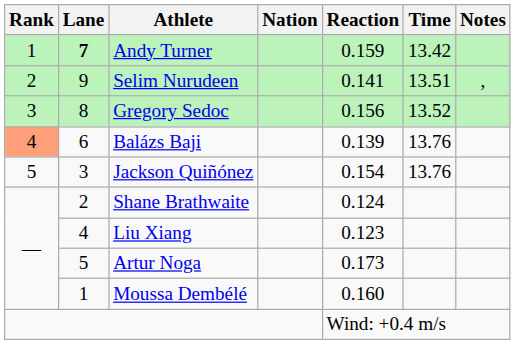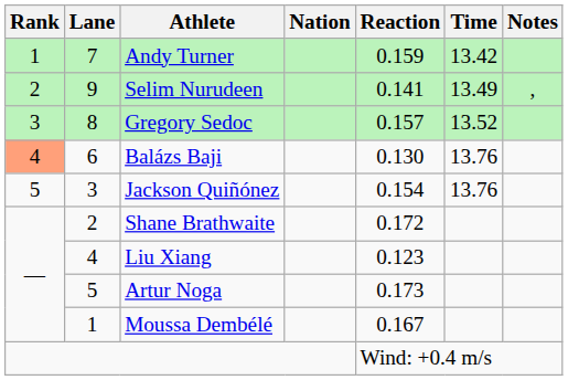 <table class="wikitable sortable" style="text-align:center">
 <tr>
 <th>Rank</th>
 <th>Lane</th>
 <th>Athlete</th>
 <th>Nation</th>
 <th>Reaction</th>
 <th>Time</th>
 <th>Notes</th>
 </tr>
 <tr bgcolor=bbf3bb>
 <td>1</td>
-<td><strong>7</strong></td>
+<td>7</td>
 <td align=left><a href='#'>Andy Turner</a></td>
 <td align=left></td>
 <td>0.159</td>
 <td>13.42</td>
 <td></td>
 </tr>
 <tr bgcolor=bbf3bb>
 <td>2</td>
 <td>9</td>
 <td align=left><a href='#'>Selim Nurudeen</a></td>
 <td align=left></td>
 <td>0.141</td>
-<td>13.51</td>
+<td>13.49</td>
 <td>, </td>
 </tr>
 <tr bgcolor=bbf3bb>
 <td>3</td>
 <td>8</td>
 <td align=left><a href='#'>Gregory Sedoc</a></td>
 <td align=left></td>
-<td>0.156</td>
+<td>0.157</td>
 <td>13.52</td>
 <td></td>
 </tr>
 <tr>
 <td style="background: lightsalmon;">4</td>
 <td>6</td>
 <td align=left><a href='#'>Balázs Baji</a></td>
 <td align=left></td>
-<td>0.139</td>
+<td>0.130</td>
 <td>13.76</td>
 <td></td>
 </tr>
 <tr>
 <td>5</td>
 <td>3</td>
 <td align=left><a href='#'>Jackson Quiñónez</a></td>
 <td align=left></td>
 <td>0.154</td>
 <td>13.76</td>
 <td></td>
 </tr>
 <tr>
 <td rowspan=4 data-sort-value=6>—</td>
 <td>2</td>
 <td align=left><a href='#'>Shane Brathwaite</a></td>
 <td align=left></td>
-<td>0.124</td>
+<td>0.172</td>
 <td data-sort-value=99.99></td>
 <td></td>
 </tr>
 <tr>
 <td>4</td>
 <td align=left><a href='#'>Liu Xiang</a></td>
 <td align=left></td>
 <td>0.123</td>
 <td data-sort-value=99.99></td>
 <td></td>
 </tr>
 <tr>
 <td>5</td>
 <td align=left><a href='#'>Artur Noga</a></td>
 <td align=left></td>
 <td>0.173</td>
 <td data-sort-value=99.99></td>
 <td></td>
 </tr>
 <tr>
 <td>1</td>
 <td align=left><a href='#'>Moussa Dembélé</a></td>
 <td align=left></td>
-<td>0.160</td>
+<td>0.167</td>
 <td data-sort-value=99.99></td>
 <td></td>
 </tr>
 <tr class="sortbottom">
 <td colspan=4></td>
 <td colspan="3" style="text-align:left;">Wind: +0.4 m/s</td>
 </tr>
 </table>
